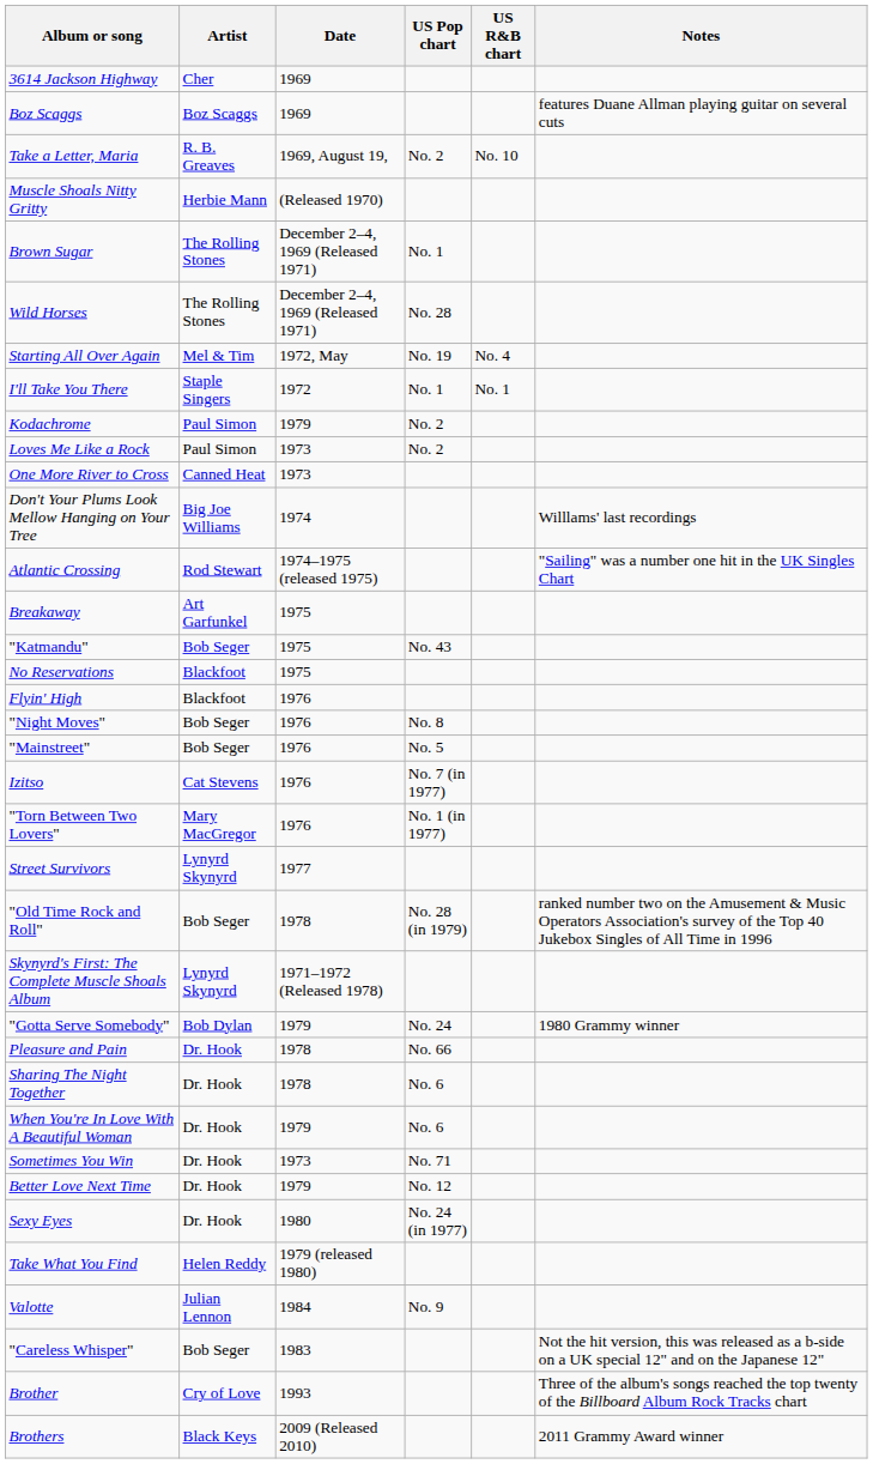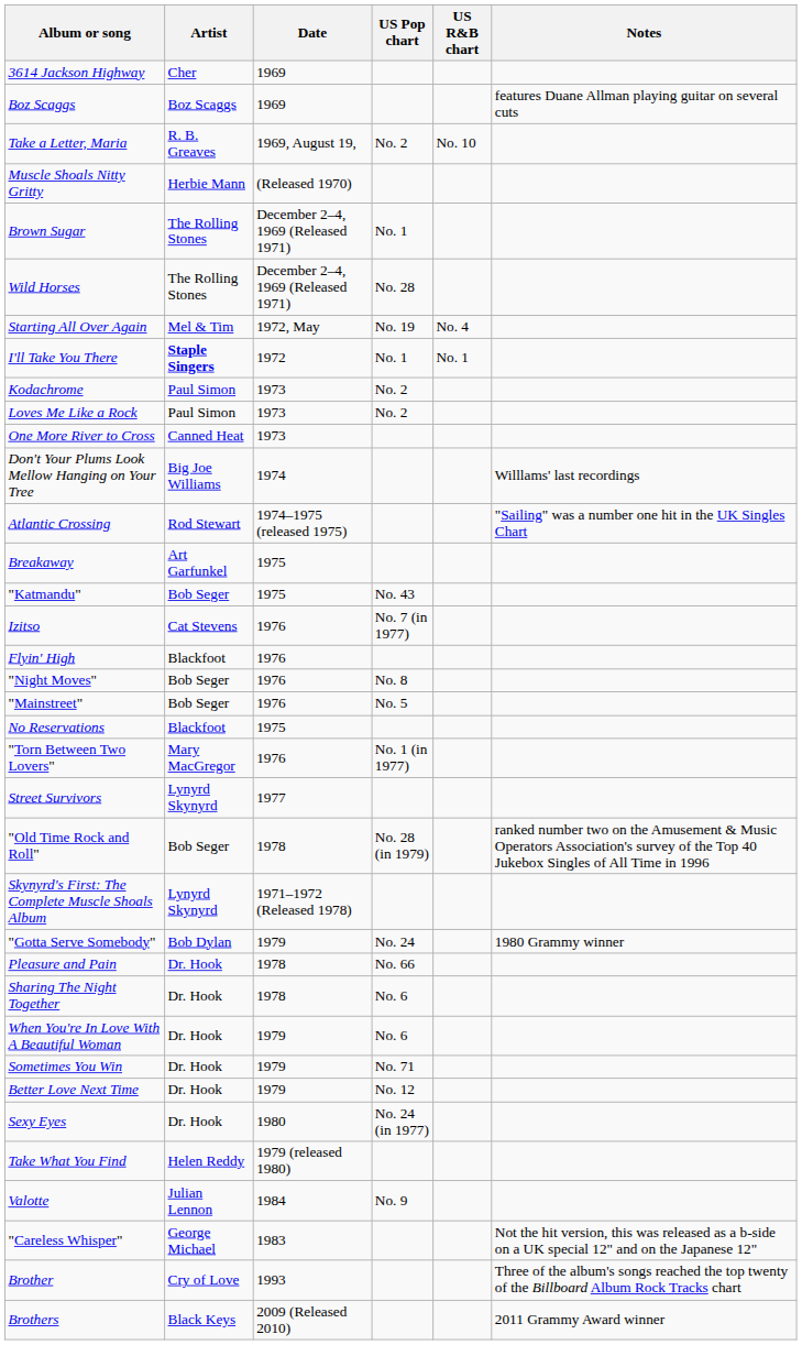 <table class="wikitable sortable" border="1" >
 <tr>
 <th>Album or song</th>
 <th>Artist</th>
 <th>Date</th>
 <th>US Pop chart</th>
 <th>US R&B chart</th>
 <th>Notes</th>
 </tr>
 <tr>
 <td><em><a href='#'>3614 Jackson Highway</a></em></td>
 <td><a href='#'>Cher</a></td>
 <td>1969</td>
 <td></td>
 <td></td>
 <td></td>
 </tr>
 <tr>
 <td><em><a href='#'>Boz Scaggs</a></em></td>
 <td><a href='#'>Boz Scaggs</a></td>
 <td>1969</td>
 <td></td>
 <td></td>
 <td>features Duane Allman playing guitar on several cuts</td>
 </tr>
 <tr>
 <td><em><a href='#'>Take a Letter, Maria</a></em></td>
 <td><a href='#'>R. B. Greaves</a></td>
 <td>1969, August 19,</td>
 <td>No. 2</td>
 <td>No. 10</td>
 <td></td>
 </tr>
 <tr>
 <td><em><a href='#'>Muscle Shoals Nitty Gritty</a></em></td>
 <td><a href='#'>Herbie Mann</a></td>
 <td>(Released 1970)</td>
 <td></td>
 <td></td>
 <td></td>
 </tr>
 <tr>
 <td><em><a href='#'>Brown Sugar</a></em></td>
 <td><a href='#'>The Rolling Stones</a></td>
 <td>December 2–4, 1969 (Released 1971)</td>
 <td>No. 1</td>
 <td></td>
 <td></td>
 </tr>
 <tr>
 <td><em><a href='#'>Wild Horses</a></em></td>
 <td>The Rolling Stones</td>
 <td>December 2–4, 1969 (Released 1971)</td>
 <td>No. 28</td>
 <td></td>
 <td></td>
 </tr>
 <tr>
 <td><em><a href='#'>Starting All Over Again</a></em></td>
 <td><a href='#'>Mel & Tim</a></td>
 <td>1972, May</td>
 <td>No. 19</td>
 <td>No. 4</td>
 <td></td>
 </tr>
 <tr>
 <td><em><a href='#'>I'll Take You There</a></em></td>
-<td><a href='#'>Staple Singers</a></td>
+<td><strong><a href='#'>Staple Singers</a></strong></td>
 <td>1972</td>
 <td>No. 1</td>
 <td>No. 1</td>
 <td></td>
 </tr>
 <tr>
 <td><em><a href='#'>Kodachrome</a></em></td>
 <td><a href='#'>Paul Simon</a></td>
-<td>1979</td>
+<td>1973</td>
 <td>No. 2</td>
 <td></td>
 <td></td>
 </tr>
 <tr>
 <td><em><a href='#'>Loves Me Like a Rock</a></em></td>
 <td>Paul Simon</td>
 <td>1973</td>
 <td>No. 2</td>
 <td></td>
 <td></td>
 </tr>
 <tr>
 <td><em><a href='#'>One More River to Cross</a></em></td>
 <td><a href='#'>Canned Heat</a></td>
 <td>1973</td>
 <td></td>
 <td></td>
 <td></td>
 </tr>
 <tr>
 <td><em>Don't Your Plums Look Mellow Hanging on Your Tree</em></td>
 <td><a href='#'>Big Joe Williams</a></td>
 <td>1974</td>
 <td></td>
 <td></td>
 <td>Willlams' last recordings</td>
 </tr>
 <tr>
 <td><em><a href='#'>Atlantic Crossing</a></em></td>
 <td><a href='#'>Rod Stewart</a></td>
 <td>1974–1975 (released 1975)</td>
 <td></td>
 <td></td>
 <td>"<a href='#'>Sailing</a>" was a number one hit in the <a href='#'>UK Singles Chart</a></td>
 </tr>
 <tr>
 <td><em><a href='#'>Breakaway</a></em></td>
 <td><a href='#'>Art Garfunkel</a></td>
 <td>1975</td>
 <td></td>
 <td></td>
 <td></td>
 </tr>
 <tr>
 <td>"<a href='#'>Katmandu</a>"</td>
 <td><a href='#'>Bob Seger</a></td>
 <td>1975</td>
 <td>No. 43</td>
 <td></td>
 <td></td>
 </tr>
 <tr>
-<td><em><a href='#'>No Reservations</a></em></td>
-<td><a href='#'>Blackfoot</a></td>
-<td>1975</td>
-<td></td>
+<td><em><a href='#'>Izitso</a></em></td>
+<td><a href='#'>Cat Stevens</a></td>
+<td>1976</td>
+<td>No. 7 (in 1977)</td>
 <td></td>
 <td></td>
 </tr>
 <tr>
 <td><em><a href='#'>Flyin' High</a></em></td>
 <td>Blackfoot</td>
 <td>1976</td>
 <td></td>
 <td></td>
 <td></td>
 </tr>
 <tr>
 <td>"<a href='#'>Night Moves</a>"</td>
 <td>Bob Seger</td>
 <td>1976</td>
 <td>No. 8</td>
 <td></td>
 <td></td>
 </tr>
 <tr>
 <td>"<a href='#'>Mainstreet</a>"</td>
 <td>Bob Seger</td>
 <td>1976</td>
 <td>No. 5</td>
 <td></td>
 <td></td>
 </tr>
 <tr>
-<td><em><a href='#'>Izitso</a></em></td>
-<td><a href='#'>Cat Stevens</a></td>
-<td>1976</td>
-<td>No. 7 (in 1977)</td>
+<td><em><a href='#'>No Reservations</a></em></td>
+<td><a href='#'>Blackfoot</a></td>
+<td>1975</td>
+<td></td>
 <td></td>
 <td></td>
 </tr>
 <tr>
 <td>"<a href='#'>Torn Between Two Lovers</a>"</td>
 <td><a href='#'>Mary MacGregor</a></td>
 <td>1976</td>
 <td>No. 1 (in 1977)</td>
 <td></td>
 <td></td>
 </tr>
 <tr>
 <td><em><a href='#'>Street Survivors</a></em></td>
 <td><a href='#'>Lynyrd Skynyrd</a></td>
 <td>1977</td>
 <td></td>
 <td></td>
 <td></td>
 </tr>
 <tr>
 <td>"<a href='#'>Old Time Rock and Roll</a>"</td>
 <td>Bob Seger</td>
 <td>1978</td>
 <td>No. 28 (in 1979)</td>
 <td></td>
 <td>ranked number two on the Amusement & Music Operators Association's survey of the Top 40 Jukebox Singles of All Time in 1996</td>
 </tr>
 <tr>
 <td><em><a href='#'>Skynyrd's First: The Complete Muscle Shoals Album</a></em></td>
 <td><a href='#'>Lynyrd Skynyrd</a></td>
 <td>1971–1972 (Released 1978)</td>
 <td></td>
 <td></td>
 <td></td>
 </tr>
 <tr>
 <td>"<a href='#'>Gotta Serve Somebody</a>"</td>
 <td><a href='#'>Bob Dylan</a></td>
 <td>1979</td>
 <td>No. 24</td>
 <td></td>
 <td>1980 Grammy winner</td>
 </tr>
 <tr>
 <td><em><a href='#'>Pleasure and Pain</a></em></td>
 <td><a href='#'>Dr. Hook</a></td>
 <td>1978</td>
 <td>No. 66</td>
 <td></td>
 <td></td>
 </tr>
 <tr>
 <td><em><a href='#'>Sharing The Night Together</a></em></td>
 <td>Dr. Hook</td>
 <td>1978</td>
 <td>No. 6</td>
 <td></td>
 <td></td>
 </tr>
 <tr>
 <td><em><a href='#'>When You're In Love With A Beautiful Woman</a></em></td>
 <td>Dr. Hook</td>
 <td>1979</td>
 <td>No. 6</td>
 <td></td>
 <td></td>
 </tr>
 <tr>
 <td><em><a href='#'>Sometimes You Win</a></em></td>
 <td>Dr. Hook</td>
-<td>1973</td>
+<td>1979</td>
 <td>No. 71</td>
 <td></td>
 <td></td>
 </tr>
 <tr>
 <td><em><a href='#'>Better Love Next Time</a></em></td>
 <td>Dr. Hook</td>
 <td>1979</td>
 <td>No. 12</td>
 <td></td>
 <td></td>
 </tr>
 <tr>
 <td><em><a href='#'>Sexy Eyes</a></em></td>
 <td>Dr. Hook</td>
 <td>1980</td>
 <td>No. 24 (in 1977)</td>
 <td></td>
 <td></td>
 </tr>
 <tr>
 <td><em><a href='#'>Take What You Find</a></em></td>
 <td><a href='#'>Helen Reddy</a></td>
 <td>1979 (released 1980)</td>
 <td></td>
 <td></td>
 <td></td>
 </tr>
 <tr>
 <td><em><a href='#'>Valotte</a></em></td>
 <td><a href='#'>Julian Lennon</a></td>
 <td>1984</td>
 <td>No. 9</td>
 <td></td>
 <td></td>
 </tr>
 <tr>
 <td>"<a href='#'>Careless Whisper</a>"</td>
-<td>Bob Seger</td>
+<td><a href='#'>George Michael</a></td>
 <td>1983</td>
 <td></td>
 <td></td>
 <td>Not the hit version, this was released as a b-side on a UK special 12" and on the Japanese 12"</td>
 </tr>
 <tr>
 <td><em><a href='#'>Brother</a></em></td>
 <td><a href='#'>Cry of Love</a></td>
 <td>1993</td>
 <td></td>
 <td></td>
 <td>Three of the album's songs reached the top twenty of the <em>Billboard</em> <a href='#'>Album Rock Tracks</a> chart</td>
 </tr>
 <tr>
 <td><em><a href='#'>Brothers</a></em></td>
 <td><a href='#'>Black Keys</a></td>
 <td>2009 (Released 2010)</td>
 <td></td>
 <td></td>
 <td>2011 Grammy Award winner</td>
 </tr>
 </table>
